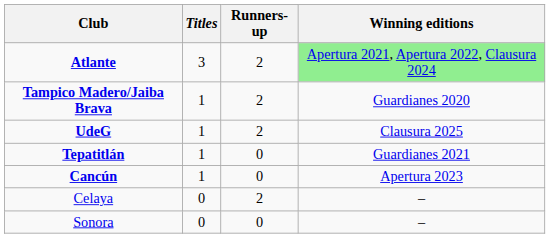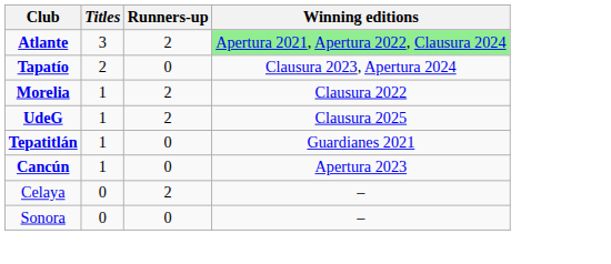 <table class="wikitable" style="text-align: center;">
 <tr>
 <th>Club</th>
 <th><em>Titles</em></th>
 <th>Runners-up</th>
 <th>Winning editions</th>
 </tr>
 <tr>
 <td><strong><a href='#'>Atlante</a></strong></td>
 <td>3</td>
 <td>2</td>
 <td style="background: lightgreen;"><a href='#'>Apertura 2021</a>, <a href='#'>Apertura 2022</a>, <a href='#'>Clausura 2024</a></td>
 </tr>
 <tr>
-<td><strong><a href='#'>Tampico Madero/Jaiba Brava</a></strong></td>
+<td><strong><a href='#'>Tapatío</a></strong></td>
+<td>2</td>
+<td>0</td>
+<td><a href='#'>Clausura 2023</a>, <a href='#'>Apertura 2024</a></td>
+</tr>
+<tr>
+<td><strong><a href='#'>Morelia</a></strong></td>
 <td>1</td>
 <td>2</td>
-<td><a href='#'>Guardianes 2020</a></td>
+<td><a href='#'>Clausura 2022</a></td>
 </tr>
 <tr>
 <td><strong><a href='#'>UdeG</a></strong></td>
 <td>1</td>
 <td>2</td>
 <td><a href='#'>Clausura 2025</a></td>
 </tr>
 <tr>
 <td><strong><a href='#'>Tepatitlán</a></strong></td>
 <td>1</td>
 <td>0</td>
 <td><a href='#'>Guardianes 2021</a></td>
 </tr>
 <tr>
 <td><strong><a href='#'>Cancún</a></strong></td>
 <td>1</td>
 <td>0</td>
 <td><a href='#'>Apertura 2023</a></td>
 </tr>
 <tr>
 <td><a href='#'>Celaya</a></td>
 <td>0</td>
 <td>2</td>
 <td>–</td>
 </tr>
 <tr>
 <td><a href='#'>Sonora</a></td>
 <td>0</td>
 <td>0</td>
 <td>–</td>
 </tr>
 </table>
